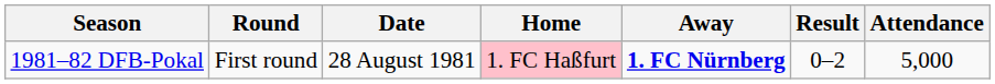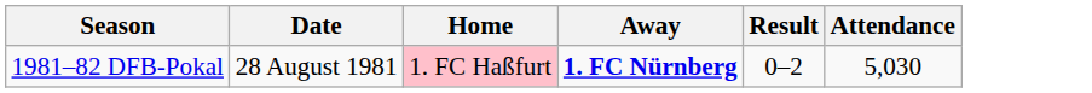 <table class="wikitable">
 <tr>
 <th>Season</th>
-<th>Round</th>
 <th>Date</th>
 <th>Home</th>
 <th>Away</th>
 <th>Result</th>
 <th>Attendance</th>
 </tr>
 <tr align="center">
 <td><a href='#'>1981–82 DFB-Pokal</a></td>
-<td>First round</td>
 <td>28 August 1981</td>
 <td style="background: pink;">1. FC Haßfurt</td>
 <td><strong><a href='#'>1. FC Nürnberg</a></strong></td>
 <td>0–2</td>
-<td>5,000</td>
+<td>5,030</td>
 </tr>
 </table>
